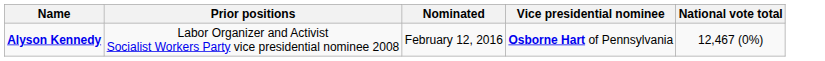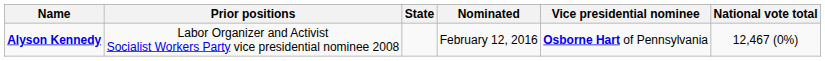 <table class="wikitable" style="text-align:center">
 <tr>
 <th>Name</th>
 <th>Prior positions</th>
+<th>State</th>
 <th>Nominated</th>
 <th>Vice presidential nominee</th>
 <th>National vote total</th>
 </tr>
 <tr>
 <td><strong><a href='#'>Alyson Kennedy</a></strong></td>
 <td>Labor Organizer and Activist<br><a href='#'>Socialist Workers Party</a> vice presidential nominee 2008</td>
+<td> </td>
 <td>February 12, 2016</td>
 <td><strong><a href='#'>Osborne Hart</a></strong> of Pennsylvania</td>
 <td>12,467 (0%)</td>
 </tr>
 </table>
